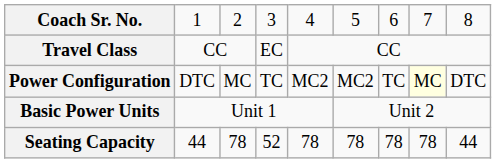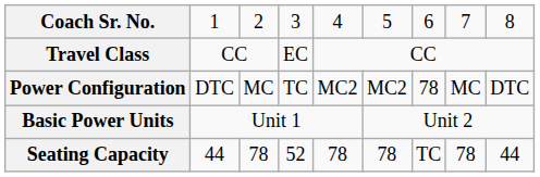 <table class="wikitable" style="text-align: center; font-size: small;">
 <tr>
 <th>Coach Sr. No.</th>
 <td>1</td>
 <td>2</td>
 <td>3</td>
 <td>4</td>
 <td>5</td>
 <td>6</td>
 <td>7</td>
 <td>8</td>
 </tr>
 <tr>
 <th>Travel Class</th>
 <td colspan="2">CC</td>
 <td>EC</td>
 <td colspan="5">CC</td>
 </tr>
 <tr>
 <th>Power Configuration</th>
 <td>DTC</td>
 <td>MC</td>
 <td>TC</td>
 <td>MC2</td>
 <td>MC2</td>
-<td>TC</td>
-<td style="background: lightyellow;">MC</td>
+<td>78</td>
+<td>MC</td>
 <td>DTC</td>
 </tr>
 <tr>
 <th>Basic Power Units</th>
 <td colspan="4">Unit 1</td>
 <td colspan="4">Unit 2</td>
 </tr>
 <tr>
 <th>Seating Capacity</th>
 <td>44</td>
 <td>78</td>
 <td>52</td>
 <td>78</td>
 <td>78</td>
-<td>78</td>
+<td>TC</td>
 <td>78</td>
 <td>44</td>
 </tr>
 </table>
